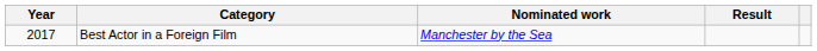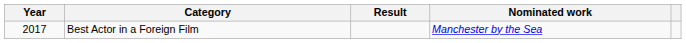 <table class="wikitable" style="width:80%;">
 <tr>
 <th scope="row">Year</th>
 <th scope="row">Category</th>
+<th scope="row">Result</th>
 <th scope="row">Nominated work</th>
-<th scope="row">Result</th>
 <th scope="row"></th>
 </tr>
 <tr>
 <td align="center">2017</td>
 <td>Best Actor in a Foreign Film</td>
+<td></td>
 <td><em><a href='#'>Manchester by the Sea</a></em></td>
-<td></td>
 <td align="center"></td>
 </tr>
 </table>
